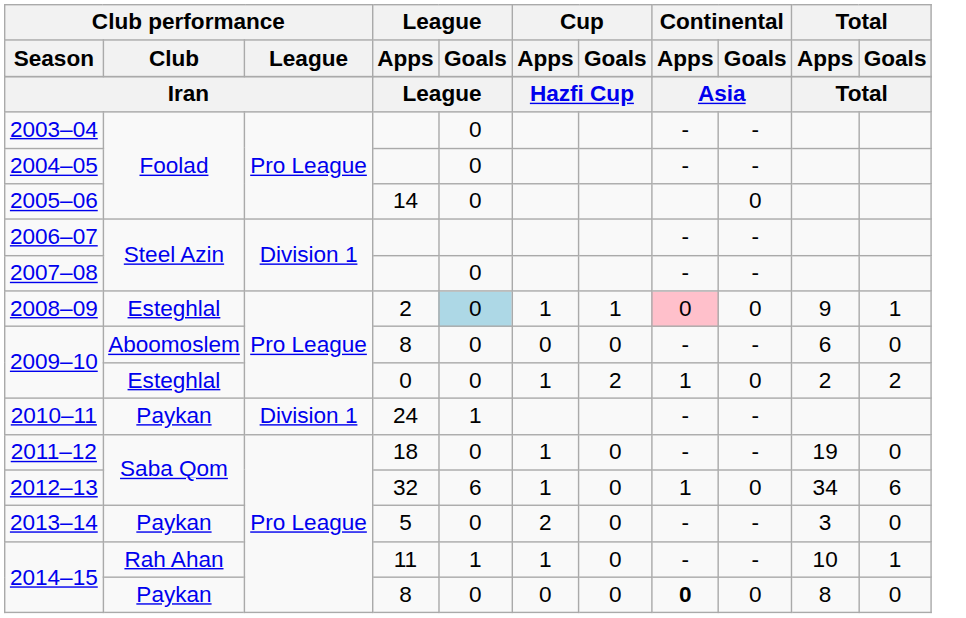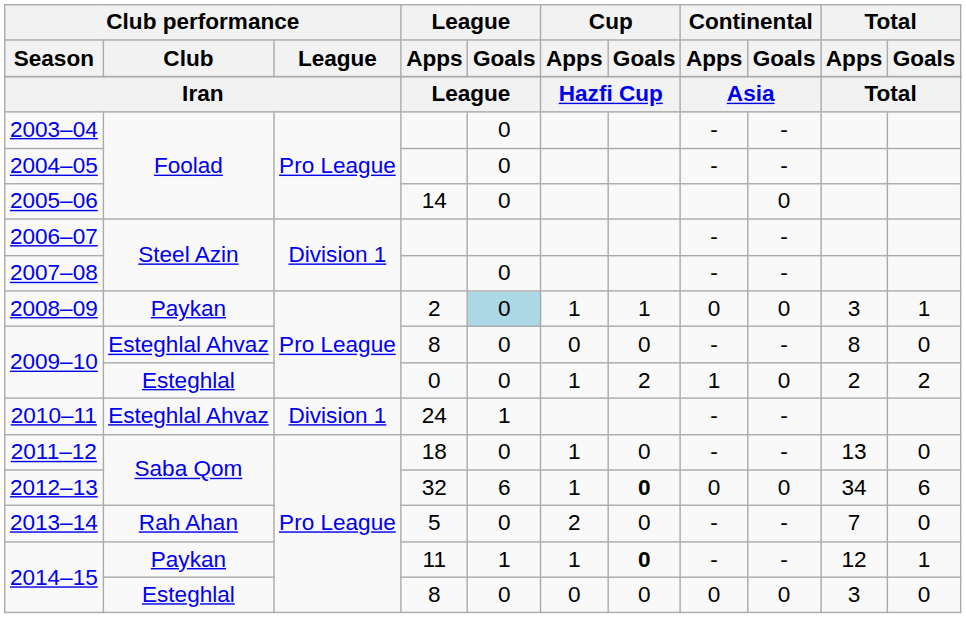 <table class="wikitable" style="text-align:center">
 <tr>
 <th colspan=3>Club performance</th>
 <th colspan=2>League</th>
 <th colspan=2>Cup</th>
 <th colspan=2>Continental</th>
 <th colspan=2>Total</th>
 </tr>
 <tr>
 <th>Season</th>
 <th>Club</th>
 <th>League</th>
 <th>Apps</th>
 <th>Goals</th>
 <th>Apps</th>
 <th>Goals</th>
 <th>Apps</th>
 <th>Goals</th>
 <th>Apps</th>
 <th>Goals</th>
 </tr>
 <tr>
 </tr>
 <tr>
 <th colspan=3>Iran</th>
 <th colspan=2>League</th>
 <th colspan=2><a href='#'>Hazfi Cup</a></th>
 <th colspan=2><a href='#'>Asia</a></th>
 <th colspan=2>Total</th>
 </tr>
 <tr>
 <td><a href='#'>2003–04</a></td>
 <td rowspan="3"><a href='#'>Foolad</a></td>
 <td rowspan="3"><a href='#'>Pro League</a></td>
 <td></td>
 <td>0</td>
 <td></td>
 <td></td>
 <td>-</td>
 <td>-</td>
 <td></td>
 <td></td>
 </tr>
 <tr>
 <td><a href='#'>2004–05</a></td>
 <td></td>
 <td>0</td>
 <td></td>
 <td></td>
 <td>-</td>
 <td>-</td>
 <td></td>
 <td></td>
 </tr>
 <tr>
 <td><a href='#'>2005–06</a></td>
 <td>14</td>
 <td>0</td>
 <td></td>
 <td></td>
 <td></td>
 <td>0</td>
 <td></td>
 <td></td>
 </tr>
 <tr>
 <td><a href='#'>2006–07</a></td>
 <td rowspan="2"><a href='#'>Steel Azin</a></td>
 <td rowspan="2"><a href='#'>Division 1</a></td>
 <td></td>
 <td></td>
 <td></td>
 <td></td>
 <td>-</td>
 <td>-</td>
 <td></td>
 <td></td>
 </tr>
 <tr>
 <td><a href='#'>2007–08</a></td>
 <td></td>
 <td>0</td>
 <td></td>
 <td></td>
 <td>-</td>
 <td>-</td>
 <td></td>
 <td></td>
 </tr>
 <tr>
 <td><a href='#'>2008–09</a></td>
-<td><a href='#'>Esteghlal</a></td>
+<td><a href='#'>Paykan</a></td>
 <td rowspan="3"><a href='#'>Pro League</a></td>
 <td>2</td>
 <td style="background: lightblue;">0</td>
 <td>1</td>
 <td>1</td>
-<td style="background: pink;">0</td>
 <td>0</td>
-<td>9</td>
+<td>0</td>
+<td>3</td>
 <td>1</td>
 </tr>
 <tr>
 <td rowspan="2"><a href='#'>2009–10</a></td>
-<td><a href='#'>Aboomoslem</a></td>
+<td><a href='#'>Esteghlal Ahvaz</a></td>
 <td>8</td>
 <td>0</td>
 <td>0</td>
 <td>0</td>
 <td>-</td>
 <td>-</td>
-<td>6</td>
+<td>8</td>
 <td>0</td>
 </tr>
 <tr>
 <td><a href='#'>Esteghlal</a></td>
 <td>0</td>
 <td>0</td>
 <td>1</td>
 <td>2</td>
 <td>1</td>
 <td>0</td>
 <td>2</td>
 <td>2</td>
 </tr>
 <tr>
 <td><a href='#'>2010–11</a></td>
-<td><a href='#'>Paykan</a></td>
+<td><a href='#'>Esteghlal Ahvaz</a></td>
 <td><a href='#'>Division 1</a></td>
 <td>24</td>
 <td>1</td>
 <td></td>
 <td></td>
 <td>-</td>
 <td>-</td>
 <td></td>
 <td></td>
 </tr>
 <tr>
 <td><a href='#'>2011–12</a></td>
 <td rowspan="2"><a href='#'>Saba Qom</a></td>
 <td rowspan="5"><a href='#'>Pro League</a></td>
 <td>18</td>
 <td>0</td>
 <td>1</td>
 <td>0</td>
 <td>-</td>
 <td>-</td>
-<td>19</td>
+<td>13</td>
 <td>0</td>
 </tr>
 <tr>
 <td><a href='#'>2012–13</a></td>
 <td>32</td>
 <td>6</td>
 <td>1</td>
+<td><strong>0</strong></td>
 <td>0</td>
-<td>1</td>
 <td>0</td>
 <td>34</td>
 <td>6</td>
 </tr>
 <tr>
 <td><a href='#'>2013–14</a></td>
-<td><a href='#'>Paykan</a></td>
+<td><a href='#'>Rah Ahan</a></td>
 <td>5</td>
 <td>0</td>
 <td>2</td>
 <td>0</td>
 <td>-</td>
 <td>-</td>
-<td>3</td>
+<td>7</td>
 <td>0</td>
 </tr>
 <tr>
 <td rowspan="2"><a href='#'>2014–15</a></td>
-<td><a href='#'>Rah Ahan</a></td>
+<td><a href='#'>Paykan</a></td>
 <td>11</td>
 <td>1</td>
 <td>1</td>
-<td>0</td>
+<td><strong>0</strong></td>
 <td>-</td>
 <td>-</td>
-<td>10</td>
+<td>12</td>
 <td>1</td>
 </tr>
 <tr>
-<td><a href='#'>Paykan</a></td>
+<td><a href='#'>Esteghlal</a></td>
 <td>8</td>
 <td>0</td>
 <td>0</td>
 <td>0</td>
-<td><strong>0</strong></td>
 <td>0</td>
-<td>8</td>
+<td>0</td>
+<td>3</td>
 <td>0</td>
 </tr>
 </table>
